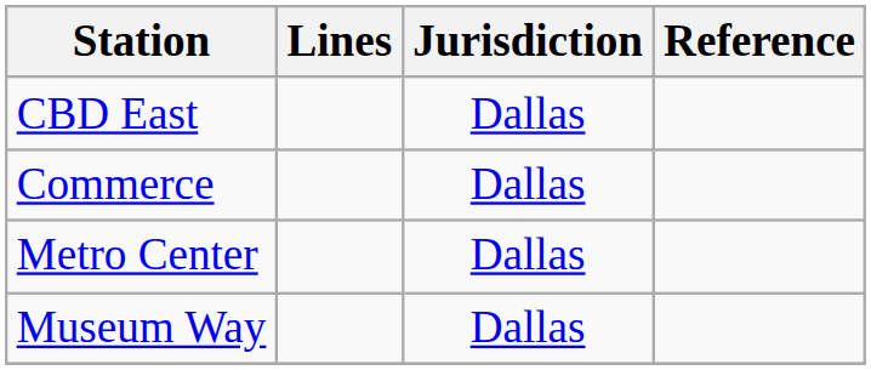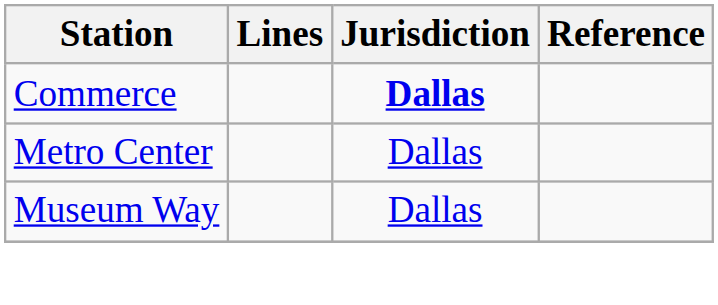 <table class="wikitable sortable">
 <tr>
 <th>Station</th>
 <th>Lines</th>
 <th>Jurisdiction</th>
 <th class="unsortable">Reference</th>
 </tr>
 <tr>
-<td><a href='#'>CBD East</a></td>
-<td></td>
-<td align=center><a href='#'>Dallas</a></td>
-<td align="center"></td>
-</tr>
-<tr>
 <td><a href='#'>Commerce</a></td>
 <td></td>
-<td align=center><a href='#'>Dallas</a></td>
+<td align=center><strong><a href='#'>Dallas</a></strong></td>
 <td align="center"></td>
 </tr>
 <tr>
 <td><a href='#'>Metro Center</a></td>
 <td></td>
 <td align=center><a href='#'>Dallas</a></td>
 <td align="center"></td>
 </tr>
 <tr>
 <td><a href='#'>Museum Way</a></td>
 <td></td>
 <td align=center><a href='#'>Dallas</a></td>
 <td align="center"></td>
 </tr>
 <tr>
 </tr>
 </table>
